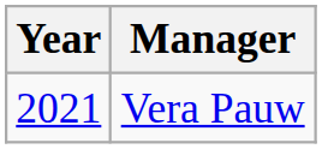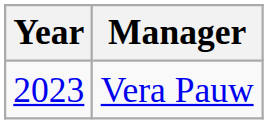 <table class="wikitable">
 <tr>
 <th>Year</th>
 <th>Manager</th>
 </tr>
 <tr>
-<td align=center><a href='#'>2021</a></td>
+<td align=center><a href='#'>2023</a></td>
 <td> <a href='#'>Vera Pauw</a></td>
 </tr>
 </table>
